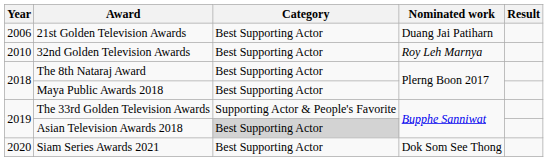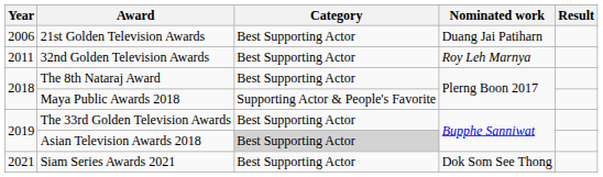 <table class="wikitable">
 <tr>
 <th>Year</th>
 <th>Award</th>
 <th>Category</th>
 <th>Nominated work</th>
 <th>Result</th>
 </tr>
 <tr>
 <td>2006</td>
 <td>21st Golden Television Awards</td>
 <td>Best Supporting Actor</td>
 <td>Duang Jai Patiharn</td>
 <td></td>
 </tr>
 <tr>
-<td>2010</td>
+<td>2011</td>
 <td>32nd Golden Television Awards</td>
 <td>Best Supporting Actor</td>
 <td><em>Roy Leh Marnya</em></td>
 <td></td>
 </tr>
 <tr>
 <td rowspan="2">2018</td>
 <td>The 8th Nataraj Award</td>
 <td>Best Supporting Actor</td>
 <td rowspan="2">Plerng Boon 2017</td>
 <td></td>
 </tr>
 <tr>
 <td>Maya Public Awards 2018</td>
-<td>Best Supporting Actor</td>
+<td>Supporting Actor & People's Favorite</td>
 <td></td>
 </tr>
 <tr>
 <td rowspan="2">2019</td>
 <td>The 33rd Golden Television Awards</td>
-<td>Supporting Actor & People's Favorite</td>
+<td>Best Supporting Actor</td>
 <td rowspan="2"><em><a href='#'>Bupphe Sanniwat</a></em></td>
 <td></td>
 </tr>
 <tr>
 <td>Asian Television Awards 2018</td>
 <td style="background: lightgrey;">Best Supporting Actor</td>
 <td></td>
 </tr>
 <tr>
-<td>2020</td>
+<td>2021</td>
 <td>Siam Series Awards 2021</td>
 <td>Best Supporting Actor</td>
 <td>Dok Som See Thong</td>
 <td></td>
 </tr>
 </table>
